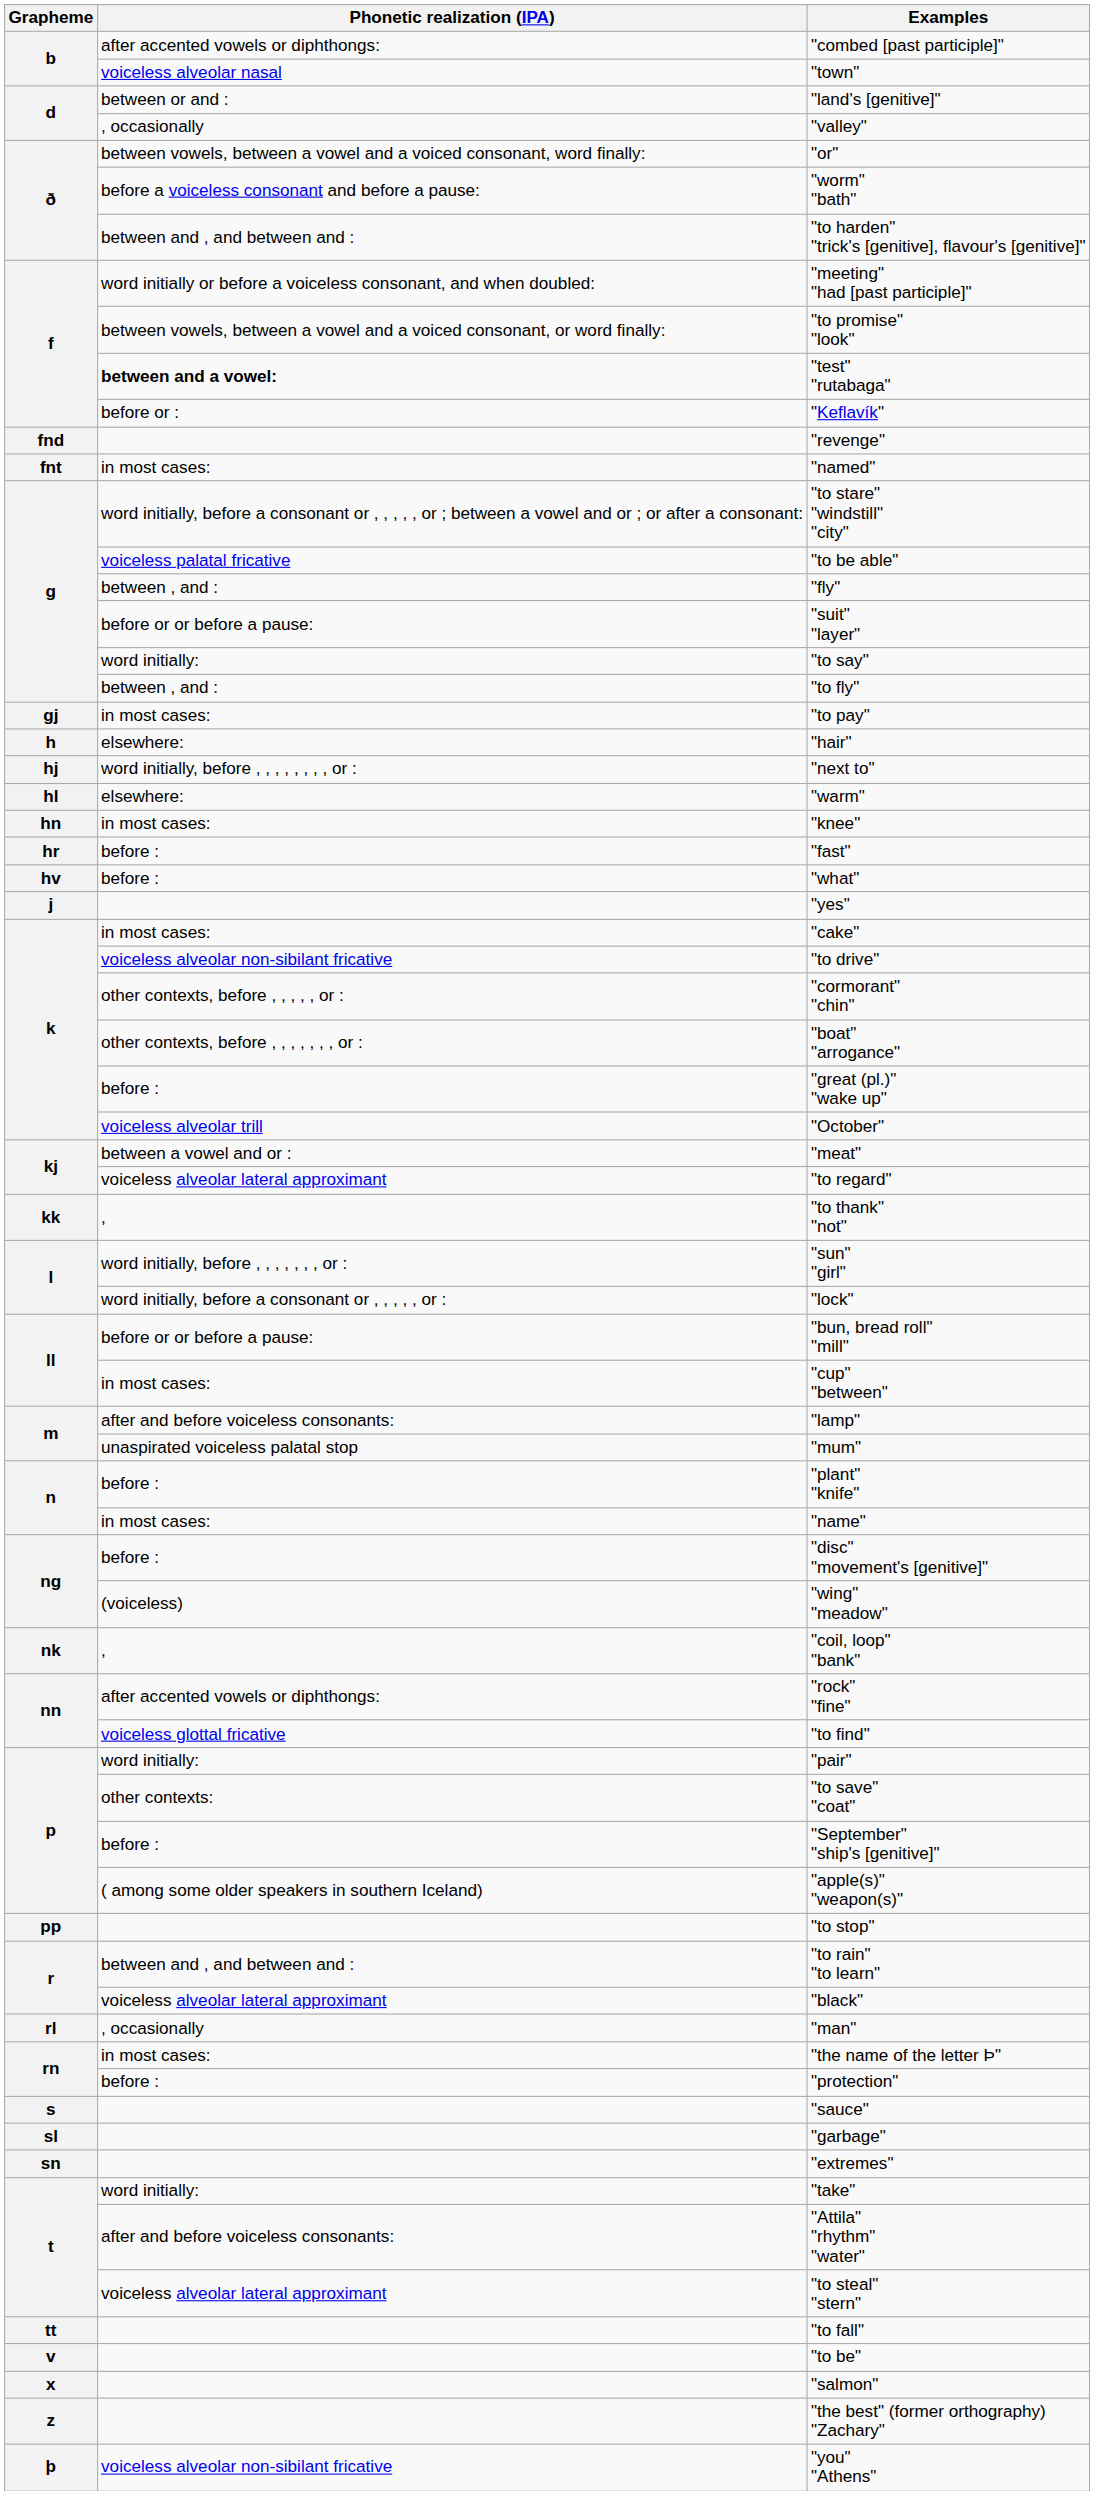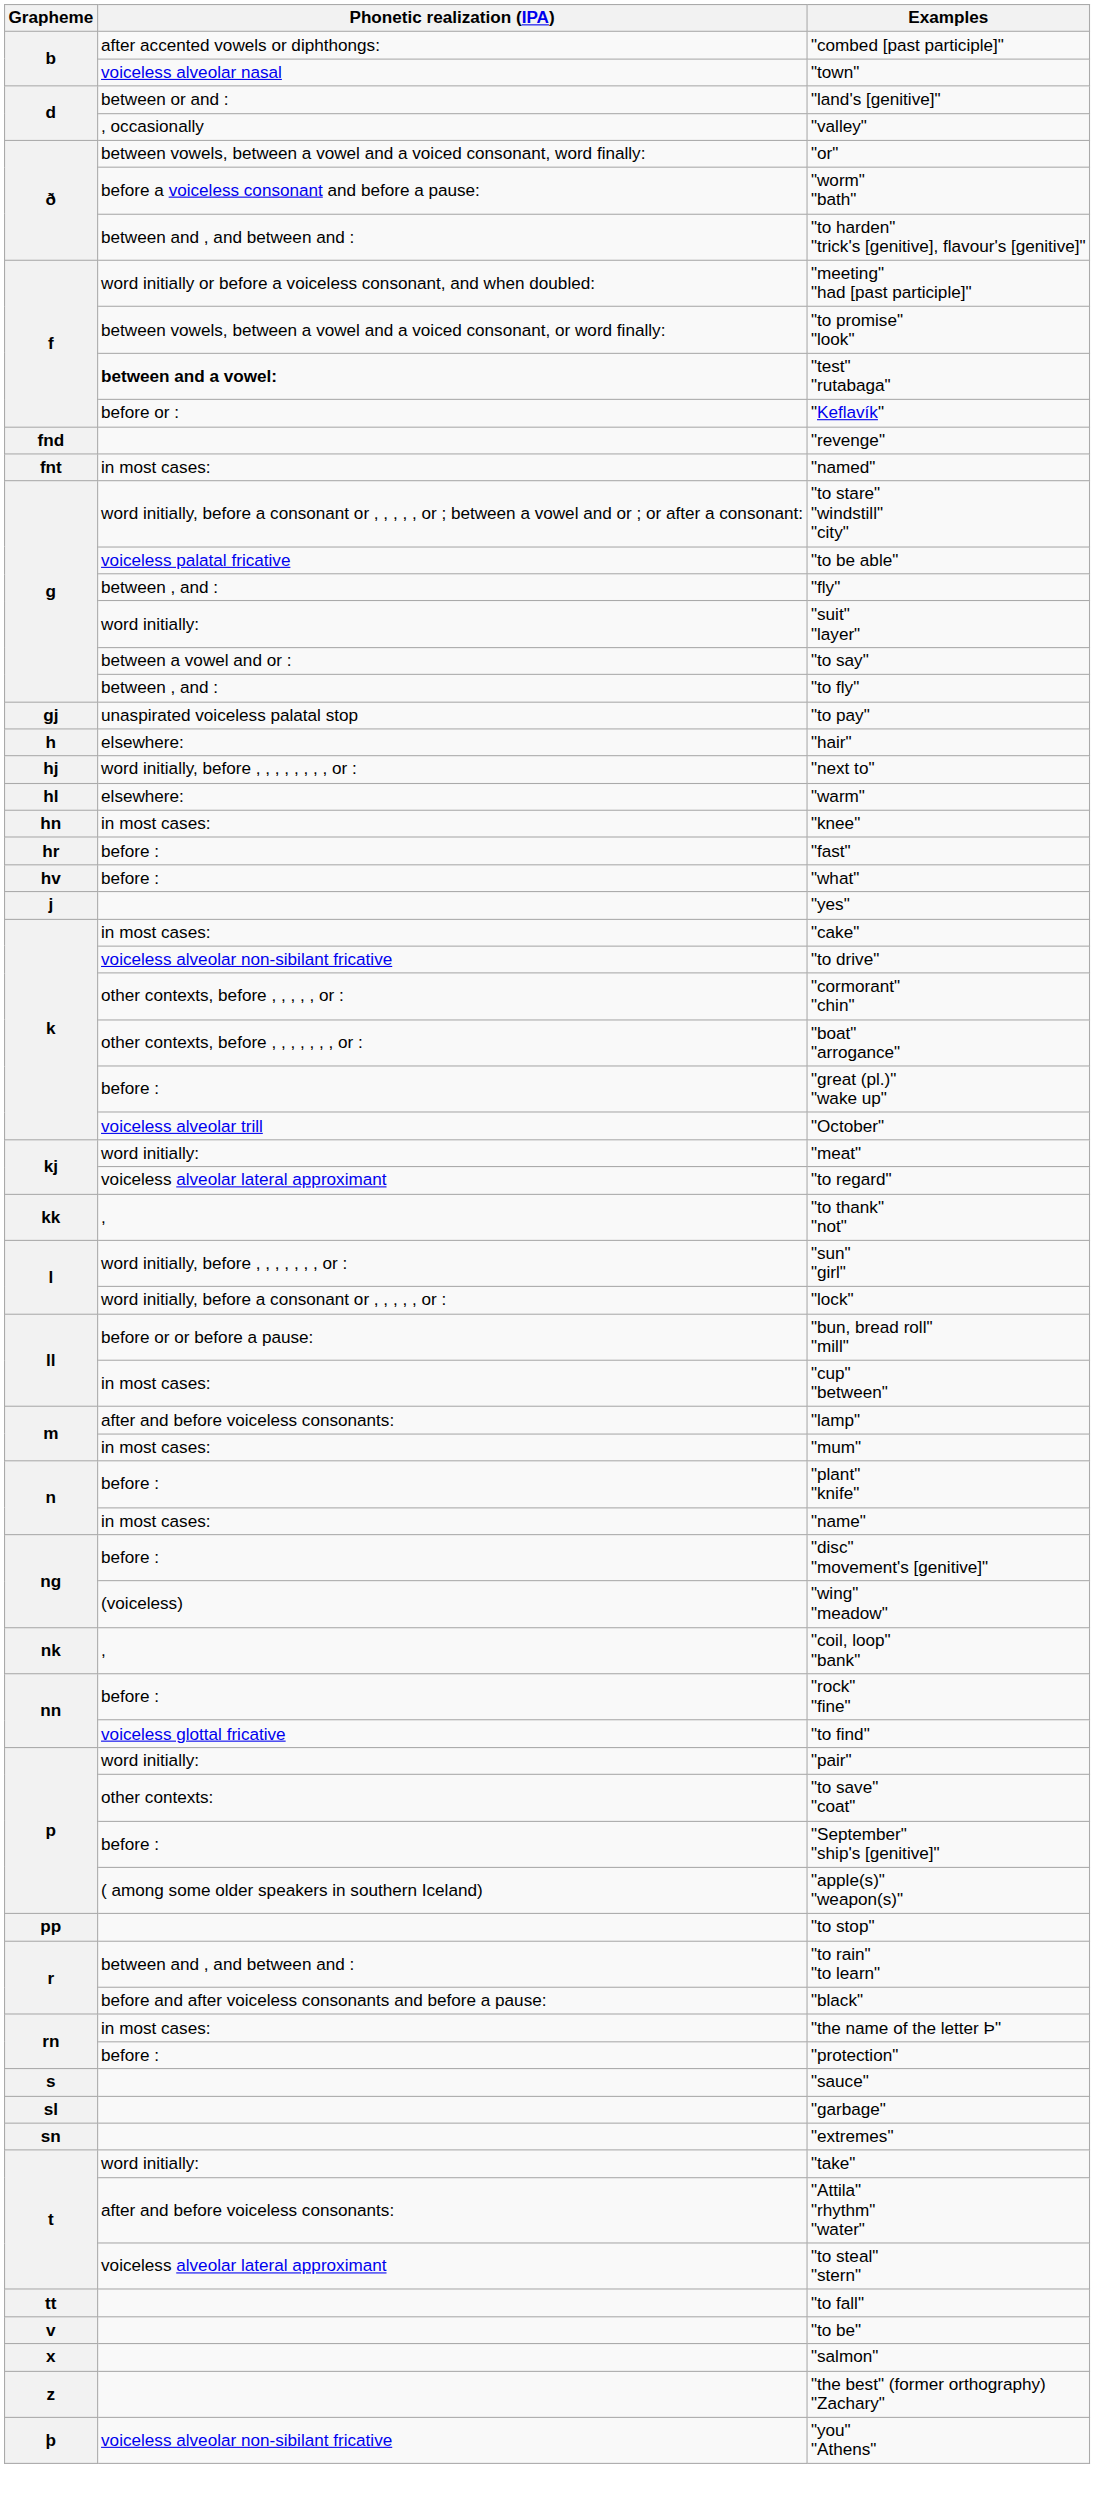 <table class="wikitable">
 <tr>
 <th>Grapheme</th>
 <th>Phonetic realization (<a href='#'>IPA</a>)</th>
 <th>Examples</th>
 </tr>
 <tr>
 <th rowspan="2">b</th>
 <td>after accented vowels or diphthongs:<br></td>
 <td>  "combed [past participle]"</td>
 </tr>
 <tr>
 <td> <a href='#'>voiceless alveolar nasal</a></td>
 <td>  "town"</td>
 </tr>
 <tr>
 <th rowspan="2">d</th>
 <td>between  or  and :<br></td>
 <td>  "land's [genitive]"</td>
 </tr>
 <tr>
 <td>, occasionally </td>
 <td>  "valley"</td>
 </tr>
 <tr>
 <th rowspan="3">ð</th>
 <td>between vowels, between a vowel and a voiced consonant, word finally:<br></td>
 <td>  "or"</td>
 </tr>
 <tr>
 <td>before a <a href='#'>voiceless consonant</a> and before a pause:<br></td>
 <td>  "worm"<br>  "bath"</td>
 </tr>
 <tr>
 <td>between  and , and between  and :<br></td>
 <td>  "to harden"<br>  "trick's [genitive], flavour's [genitive]"</td>
 </tr>
 <tr>
 <th rowspan="4">f</th>
 <td>word initially or before a voiceless consonant, and when doubled:<br></td>
 <td>  "meeting"<br>  "had [past participle]"</td>
 </tr>
 <tr>
 <td>between vowels, between a vowel and a voiced consonant, or word finally:<br></td>
 <td>  "to promise"<br>  "look"</td>
 </tr>
 <tr>
 <td><strong>between  and a vowel:<br></strong></td>
 <td>  "test"<br>  "rutabaga"</td>
 </tr>
 <tr>
 <td>before  or :<br></td>
 <td>  "<a href='#'>Keflavík</a>"</td>
 </tr>
 <tr>
 <th>fnd</th>
 <td></td>
 <td>  "revenge"</td>
 </tr>
 <tr>
 <th>fnt</th>
 <td>in most cases:<br></td>
 <td>  "named"</td>
 </tr>
 <tr>
 <th rowspan="6">g</th>
 <td>word initially, before a consonant or , , , , ,  or ; between a vowel and  or ; or after a consonant:<br></td>
 <td>  "to stare"<br>  "windstill"<br>  "city"</td>
 </tr>
 <tr>
 <td> <a href='#'>voiceless palatal fricative</a></td>
 <td>  "to be able"</td>
 </tr>
 <tr>
 <td>between , and :<br></td>
 <td>  "fly"</td>
 </tr>
 <tr>
-<td>before  or  or before a pause:<br></td>
+<td>word initially:<br></td>
 <td>  "suit"<br>  "layer"</td>
 </tr>
 <tr>
-<td>word initially:<br></td>
+<td>between a vowel and  or :<br></td>
 <td>  "to say"</td>
 </tr>
 <tr>
 <td>between , and :<br></td>
 <td>  "to fly"</td>
 </tr>
 <tr>
 <th>gj</th>
-<td>in most cases:<br></td>
+<td> unaspirated voiceless palatal stop</td>
 <td>  "to pay"</td>
 </tr>
 <tr>
 <th>h</th>
 <td>elsewhere:<br></td>
 <td>  "hair"</td>
 </tr>
 <tr>
 <th>hj</th>
 <td>word initially, before , , , , , , , ,  or :<br></td>
 <td>  "next to"</td>
 </tr>
 <tr>
 <th>hl</th>
 <td>elsewhere:<br></td>
 <td>  "warm"</td>
 </tr>
 <tr>
 <th>hn</th>
 <td>in most cases:<br></td>
 <td>  "knee"</td>
 </tr>
 <tr>
 <th>hr</th>
 <td>before :<br></td>
 <td>  "fast"</td>
 </tr>
 <tr>
 <th>hv</th>
 <td>before :<br></td>
 <td>  "what"</td>
 </tr>
 <tr>
 <th>j</th>
 <td></td>
 <td>  "yes"</td>
 </tr>
 <tr>
 <th rowspan="6">k</th>
 <td>in most cases:<br></td>
 <td>  "cake"</td>
 </tr>
 <tr>
 <td> <a href='#'>voiceless alveolar non-sibilant fricative</a></td>
 <td>  "to drive"</td>
 </tr>
 <tr>
 <td>other contexts, before , , , , ,  or :<br></td>
 <td>  "cormorant"<br>  "chin"</td>
 </tr>
 <tr>
 <td>other contexts, before , , , , , , ,  or :<br></td>
 <td>  "boat"<br>  "arrogance"</td>
 </tr>
 <tr>
 <td>before :<br></td>
 <td>  "great (pl.)"<br>  "wake up"</td>
 </tr>
 <tr>
 <td> <a href='#'>voiceless alveolar trill</a></td>
 <td>  "October"</td>
 </tr>
 <tr>
 <th rowspan="2">kj</th>
-<td>between a vowel and  or :<br></td>
+<td>word initially:<br></td>
 <td>  "meat"</td>
 </tr>
 <tr>
 <td> voiceless <a href='#'>alveolar lateral approximant</a></td>
 <td>  "to regard"</td>
 </tr>
 <tr>
 <th>kk</th>
 <td>, </td>
 <td>  "to thank"<br>  "not"</td>
 </tr>
 <tr>
 <th rowspan="2">l</th>
 <td>word initially, before , , , , , , ,  or :<br></td>
 <td>  "sun"<br>  "girl"</td>
 </tr>
 <tr>
 <td>word initially, before a consonant or , , , , ,  or :<br></td>
 <td>  "lock"</td>
 </tr>
 <tr>
 <th rowspan="2">ll</th>
 <td>before  or  or before a pause:<br></td>
 <td>  "bun, bread roll"<br>  "mill"</td>
 </tr>
 <tr>
 <td>in most cases:<br></td>
 <td>  "cup"<br>  "between"</td>
 </tr>
 <tr>
 <th rowspan="2">m</th>
 <td>after and before voiceless consonants:<br></td>
 <td>  "lamp"</td>
 </tr>
 <tr>
-<td> unaspirated voiceless palatal stop</td>
+<td>in most cases:<br></td>
 <td>  "mum"</td>
 </tr>
 <tr>
 <th rowspan="2">n</th>
 <td>before :<br></td>
 <td>  "plant"<br>  "knife"</td>
 </tr>
 <tr>
 <td>in most cases:<br></td>
 <td>  "name"</td>
 </tr>
 <tr>
 <th rowspan="2">ng</th>
 <td>before :<br></td>
 <td>  "disc"<br>  "movement's [genitive]"</td>
 </tr>
 <tr>
 <td> (voiceless)</td>
 <td>  "wing"<br>  "meadow"</td>
 </tr>
 <tr>
 <th>nk</th>
 <td>, </td>
 <td>  "coil, loop"<br>  "bank"</td>
 </tr>
 <tr>
 <th rowspan="2">nn</th>
-<td>after accented vowels or diphthongs:<br></td>
+<td>before :<br></td>
 <td>  "rock"<br>   "fine"</td>
 </tr>
 <tr>
 <td> <a href='#'>voiceless glottal fricative</a></td>
 <td>  "to find"</td>
 </tr>
 <tr>
 <th rowspan="4">p</th>
 <td>word initially:<br></td>
 <td>  "pair"</td>
 </tr>
 <tr>
 <td>other contexts:<br></td>
 <td>  "to save"<br>  "coat"</td>
 </tr>
 <tr>
 <td>before :<br></td>
 <td>  "September"<br>  "ship's [genitive]"</td>
 </tr>
 <tr>
 <td> ( among some older speakers in southern Iceland)</td>
 <td>  "apple(s)"<br>  "weapon(s)"</td>
 </tr>
 <tr>
 <th>pp</th>
 <td></td>
 <td>  "to stop"</td>
 </tr>
 <tr>
 <th rowspan="2">r</th>
 <td>between  and , and between  and :<br></td>
 <td>  "to rain"<br>  "to learn"</td>
 </tr>
 <tr>
-<td> voiceless <a href='#'>alveolar lateral approximant</a></td>
+<td>before and after voiceless consonants and before a pause:<br></td>
 <td>  "black"</td>
-</tr>
-<tr>
-<th>rl</th>
-<td>, occasionally </td>
-<td>  "man"</td>
 </tr>
 <tr>
 <th rowspan="2">rn</th>
 <td>in most cases:<br></td>
 <td>  "the name of the letter Þ"</td>
 </tr>
 <tr>
 <td>before :<br></td>
 <td>  "protection"</td>
 </tr>
 <tr>
 <th>s</th>
 <td></td>
 <td>  "sauce"</td>
 </tr>
 <tr>
 <th>sl</th>
 <td></td>
 <td>  "garbage"</td>
 </tr>
 <tr>
 <th>sn</th>
 <td></td>
 <td>  "extremes"</td>
 </tr>
 <tr>
 <th rowspan="3">t</th>
 <td>word initially:<br></td>
 <td>  "take"</td>
 </tr>
 <tr>
 <td>after and before voiceless consonants:<br></td>
 <td>  "Attila"<br>  "rhythm"<br>  "water"</td>
 </tr>
 <tr>
 <td> voiceless <a href='#'>alveolar lateral approximant</a></td>
 <td>  "to steal"<br>  "stern"</td>
 </tr>
 <tr>
 <th>tt</th>
 <td></td>
 <td>  "to fall"</td>
 </tr>
 <tr>
 <th>v</th>
 <td></td>
 <td>  "to be"</td>
 </tr>
 <tr>
 <th>x</th>
 <td></td>
 <td>  "salmon"</td>
 </tr>
 <tr>
 <th>z</th>
 <td></td>
 <td>  "the best" (former orthography)<br>  "Zachary"</td>
 </tr>
 <tr>
 <th>þ</th>
 <td> <a href='#'>voiceless alveolar non-sibilant fricative</a></td>
 <td>  "you"<br>  "Athens"</td>
 </tr>
 </table>
